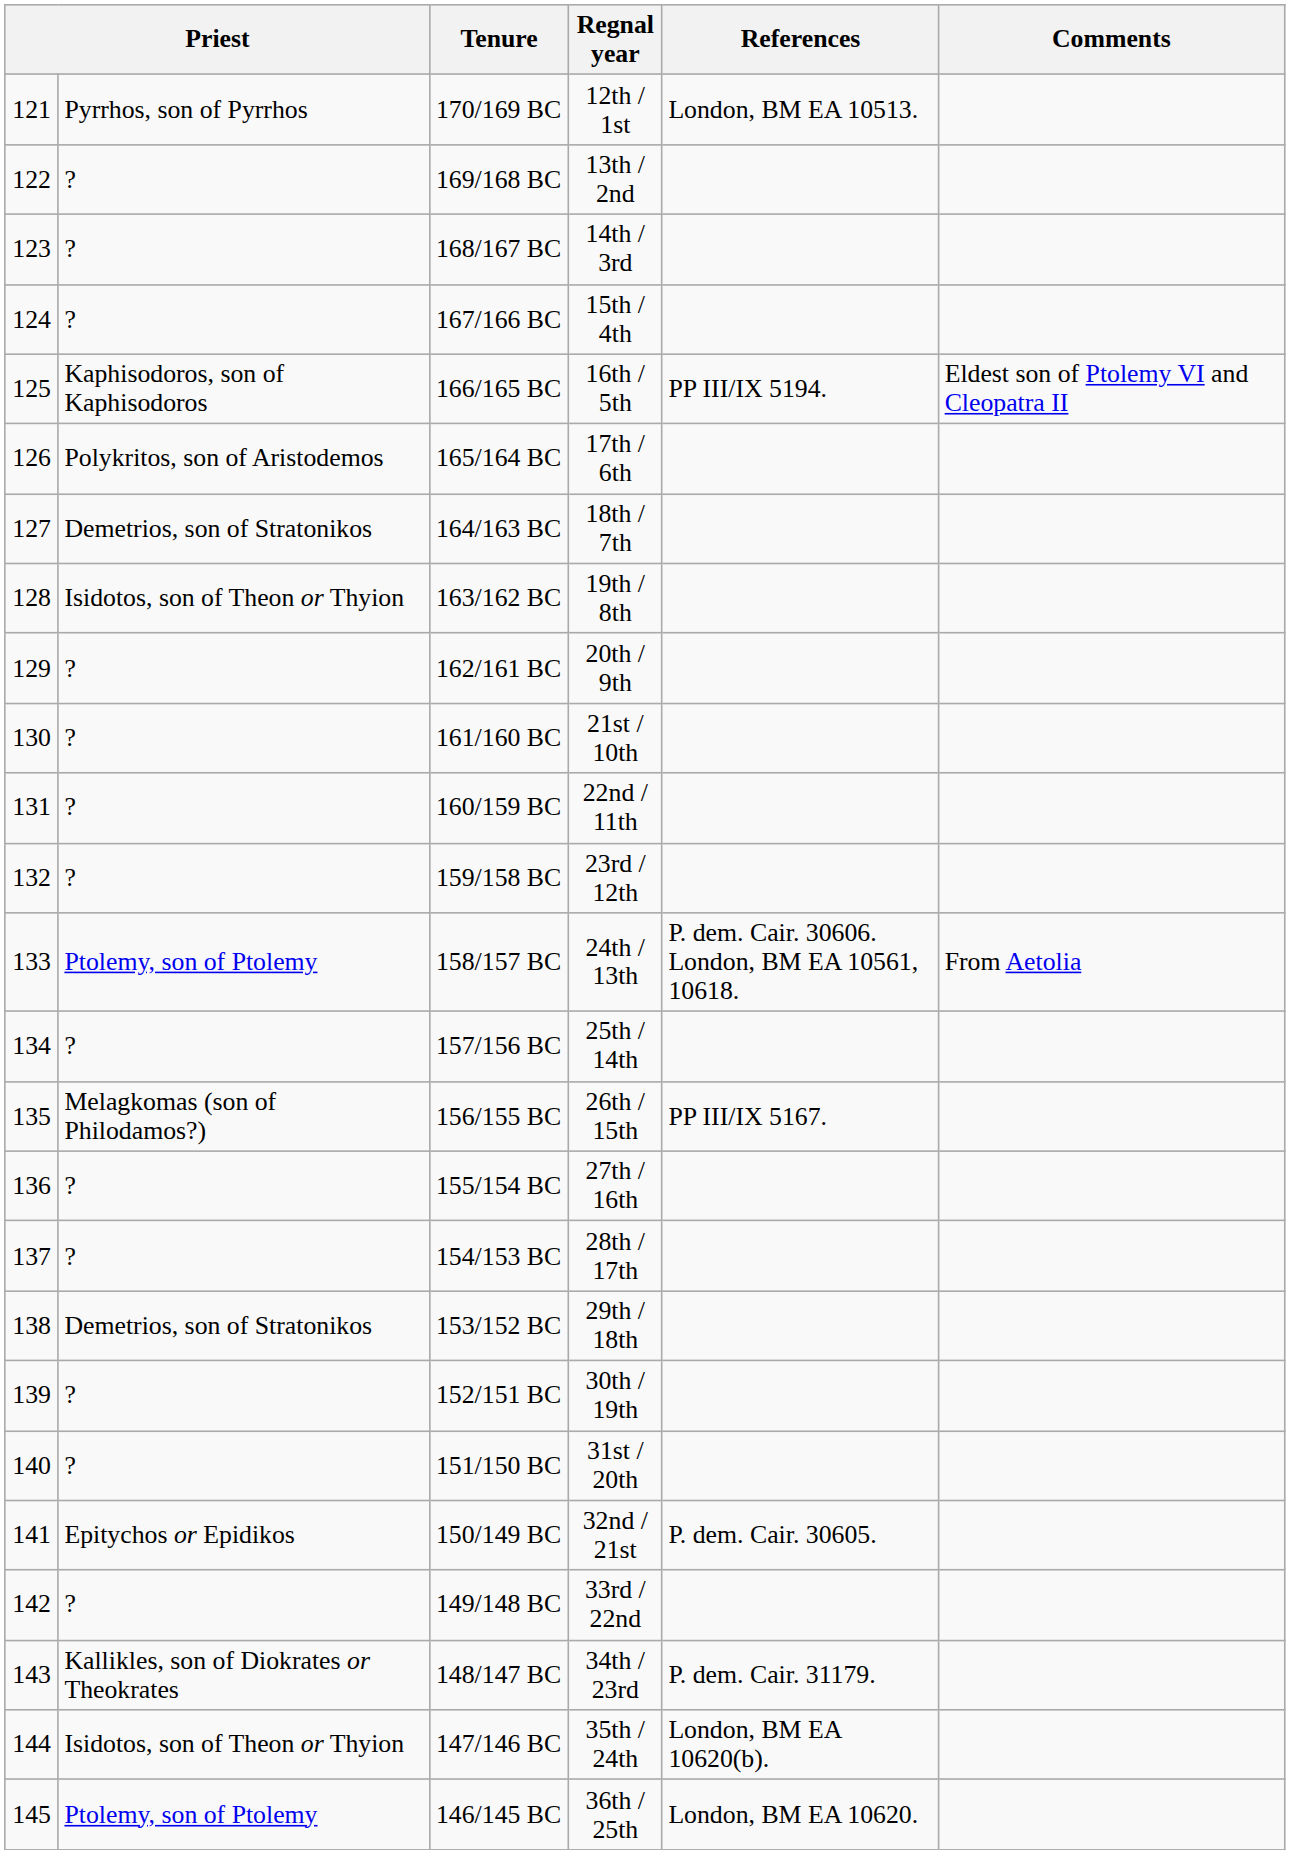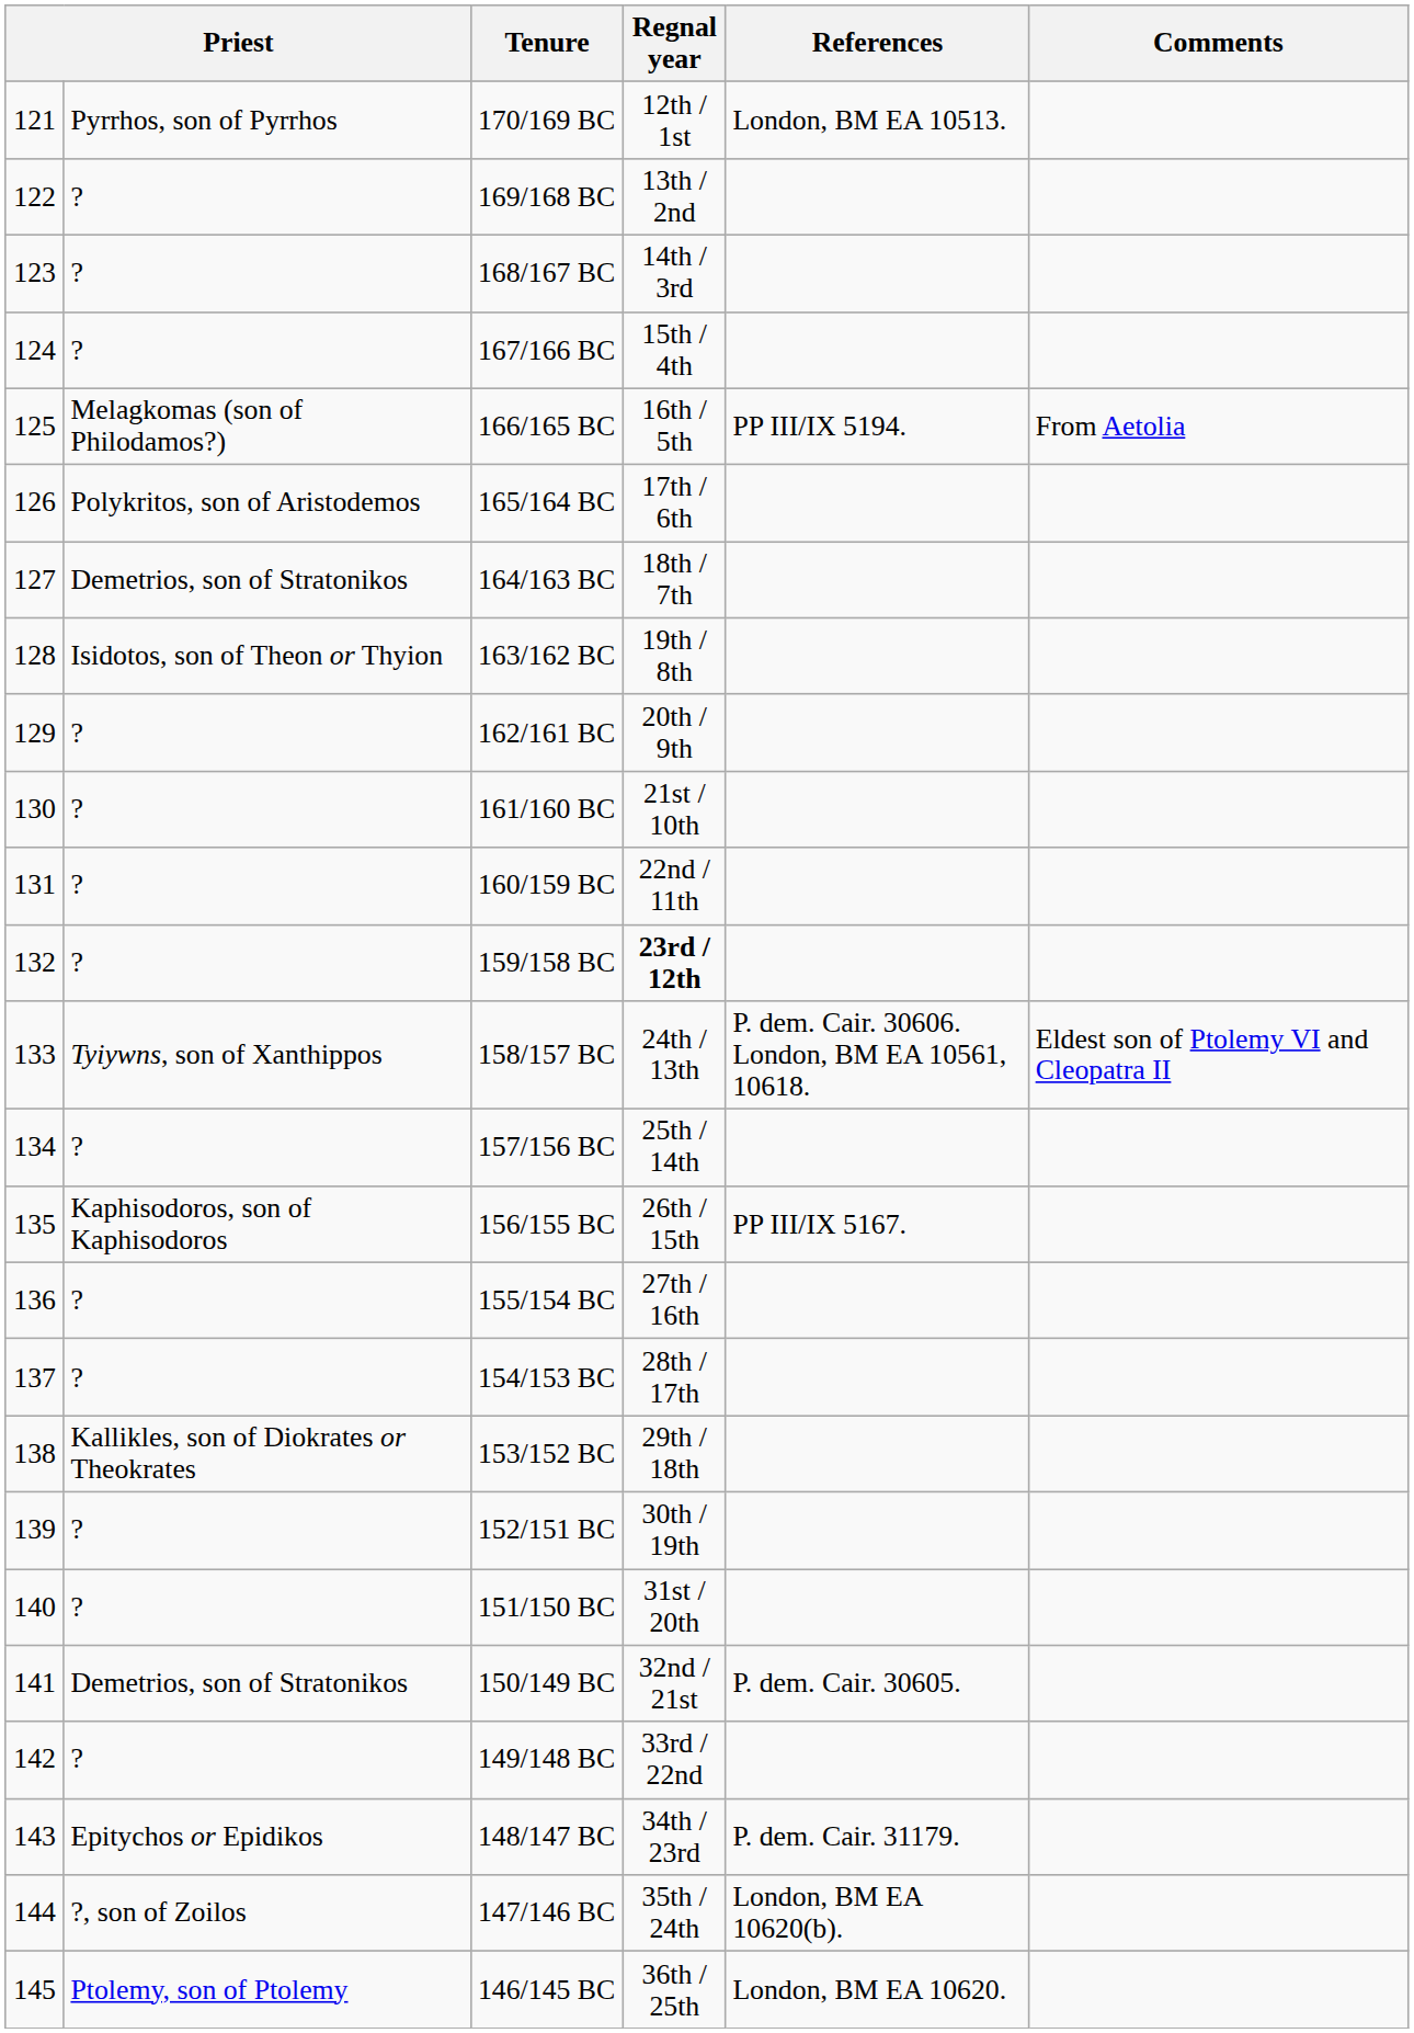 <table class="wikitable" style="width:90%;">
 <tr style="background-color:#f9f9f9;">
 <th bgcolor="#FFDEAD" style="width:30%;" colspan="2"><strong>Priest</strong></th>
 <th bgcolor="#FFDEAD" style="width:10%;">Tenure</th>
 <th bgcolor="#FFDEAD" style="width:5%;">Regnal year</th>
 <th bgcolor="#FFDEAD" style="width:20%;">References</th>
 <th bgcolor="#FFDEAD" style="width:25%;">Comments</th>
 </tr>
 <tr>
 <td align="center">121</td>
 <td>Pyrrhos, son of Pyrrhos</td>
 <td>170/169 BC</td>
 <td align="center">12th / 1st</td>
 <td>London, BM EA 10513.</td>
 <td></td>
 </tr>
 <tr>
 <td align="center">122</td>
 <td>?</td>
 <td>169/168 BC</td>
 <td align="center">13th / 2nd</td>
 <td></td>
 <td></td>
 </tr>
 <tr>
 <td align="center">123</td>
 <td>?</td>
 <td>168/167 BC</td>
 <td align="center">14th / 3rd</td>
 <td></td>
 <td></td>
 </tr>
 <tr>
 <td align="center">124</td>
 <td>?</td>
 <td>167/166 BC</td>
 <td align="center">15th / 4th</td>
 <td></td>
 <td></td>
 </tr>
 <tr>
 <td align="center">125</td>
-<td>Kaphisodoros, son of Kaphisodoros</td>
+<td>Melagkomas (son of Philodamos?)</td>
 <td>166/165 BC</td>
 <td align="center">16th / 5th</td>
 <td>PP III/IX 5194.</td>
-<td>Eldest son of <a href='#'>Ptolemy VI</a> and <a href='#'>Cleopatra II</a></td>
+<td>From <a href='#'>Aetolia</a></td>
 </tr>
 <tr>
 <td align="center">126</td>
 <td>Polykritos, son of Aristodemos</td>
 <td>165/164 BC</td>
 <td align="center">17th / 6th</td>
 <td></td>
 <td></td>
 </tr>
 <tr>
 <td align="center">127</td>
 <td>Demetrios, son of Stratonikos</td>
 <td>164/163 BC</td>
 <td align="center">18th / 7th</td>
 <td></td>
 <td></td>
 </tr>
 <tr>
 <td align="center">128</td>
 <td>Isidotos, son of Theon <em>or</em> Thyion</td>
 <td>163/162 BC</td>
 <td align="center">19th / 8th</td>
 <td></td>
 <td></td>
 </tr>
 <tr>
 <td align="center">129</td>
 <td>?</td>
 <td>162/161 BC</td>
 <td align="center">20th / 9th</td>
 <td></td>
 <td></td>
 </tr>
 <tr>
 <td align="center">130</td>
 <td>?</td>
 <td>161/160 BC</td>
 <td align="center">21st / 10th</td>
 <td></td>
 <td></td>
 </tr>
 <tr>
 <td align="center">131</td>
 <td>?</td>
 <td>160/159 BC</td>
 <td align="center">22nd / 11th</td>
 <td></td>
 <td></td>
 </tr>
 <tr>
 <td align="center">132</td>
 <td>?</td>
 <td>159/158 BC</td>
-<td align="center">23rd / 12th</td>
+<td align="center"><strong>23rd / 12th</strong></td>
 <td></td>
 <td></td>
 </tr>
 <tr>
 <td align="center">133</td>
-<td><a href='#'>Ptolemy, son of Ptolemy</a></td>
+<td><em>Tyiywns</em>, son of Xanthippos</td>
 <td>158/157 BC</td>
 <td align="center">24th / 13th</td>
 <td>P. dem. Cair. 30606.<br>London, BM EA 10561, 10618.</td>
-<td>From <a href='#'>Aetolia</a></td>
+<td>Eldest son of <a href='#'>Ptolemy VI</a> and <a href='#'>Cleopatra II</a></td>
 </tr>
 <tr>
 <td align="center">134</td>
 <td>?</td>
 <td>157/156 BC</td>
 <td align="center">25th / 14th</td>
 <td></td>
 <td></td>
 </tr>
 <tr>
 <td align="center">135</td>
-<td>Melagkomas (son of Philodamos?)</td>
+<td>Kaphisodoros, son of Kaphisodoros</td>
 <td>156/155 BC</td>
 <td align="center">26th / 15th</td>
 <td>PP III/IX 5167.</td>
 <td></td>
 </tr>
 <tr>
 <td align="center">136</td>
 <td>?</td>
 <td>155/154 BC</td>
 <td align="center">27th / 16th</td>
 <td></td>
 <td></td>
 </tr>
 <tr>
 <td align="center">137</td>
 <td>?</td>
 <td>154/153 BC</td>
 <td align="center">28th / 17th</td>
 <td></td>
 <td></td>
 </tr>
 <tr>
 <td align="center">138</td>
-<td>Demetrios, son of Stratonikos</td>
+<td>Kallikles, son of Diokrates <em>or</em> Theokrates</td>
 <td>153/152 BC</td>
 <td align="center">29th / 18th</td>
 <td></td>
 <td></td>
 </tr>
 <tr>
 <td align="center">139</td>
 <td>?</td>
 <td>152/151 BC</td>
 <td align="center">30th / 19th</td>
 <td></td>
 <td></td>
 </tr>
 <tr>
 <td align="center">140</td>
 <td>?</td>
 <td>151/150 BC</td>
 <td align="center">31st / 20th</td>
 <td></td>
 <td></td>
 </tr>
 <tr>
 <td align="center">141</td>
-<td>Epitychos <em>or</em> Epidikos</td>
+<td>Demetrios, son of Stratonikos</td>
 <td>150/149 BC</td>
 <td align="center">32nd / 21st</td>
 <td>P. dem. Cair. 30605.</td>
 <td></td>
 </tr>
 <tr>
 <td align="center">142</td>
 <td>?</td>
 <td>149/148 BC</td>
 <td align="center">33rd / 22nd</td>
 <td></td>
 <td></td>
 </tr>
 <tr>
 <td align="center">143</td>
-<td>Kallikles, son of Diokrates <em>or</em> Theokrates</td>
+<td>Epitychos <em>or</em> Epidikos</td>
 <td>148/147 BC</td>
 <td align="center">34th / 23rd</td>
 <td>P. dem. Cair. 31179.</td>
 <td></td>
 </tr>
 <tr>
 <td align="center">144</td>
-<td>Isidotos, son of Theon <em>or</em> Thyion</td>
+<td>?, son of Zoilos</td>
 <td>147/146 BC</td>
 <td align="center">35th / 24th</td>
 <td>London, BM EA 10620(b).</td>
 <td></td>
 </tr>
 <tr>
 <td align="center">145</td>
 <td><a href='#'>Ptolemy, son of Ptolemy</a></td>
 <td>146/145 BC</td>
 <td align="center">36th / 25th</td>
 <td>London, BM EA 10620.</td>
 <td></td>
 </tr>
 </table>
